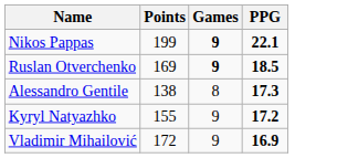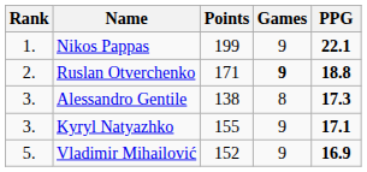 <table class="wikitable" style="text-align: center;">
 <tr>
+<th>Rank</th>
 <th>Name</th>
 <th>Points</th>
 <th>Games</th>
 <th width=40>PPG</th>
 </tr>
 <tr>
+<td>1.</td>
 <td align="left"> <a href='#'>Nikos Pappas</a></td>
 <td>199</td>
-<td><strong>9</strong></td>
+<td>9</td>
 <td><strong>22.1</strong></td>
 </tr>
 <tr>
+<td>2.</td>
 <td align="left"> <a href='#'>Ruslan Otverchenko</a></td>
-<td>169</td>
+<td>171</td>
 <td><strong>9</strong></td>
-<td><strong>18.5</strong></td>
+<td><strong>18.8</strong></td>
 </tr>
 <tr>
+<td>3.</td>
 <td align="left"> <a href='#'>Alessandro Gentile</a></td>
 <td>138</td>
 <td>8</td>
 <td><strong>17.3</strong></td>
 </tr>
 <tr>
+<td>3.</td>
 <td align="left"> <a href='#'>Kyryl Natyazhko</a></td>
 <td>155</td>
 <td>9</td>
-<td><strong>17.2</strong></td>
+<td><strong>17.1</strong></td>
 </tr>
 <tr>
+<td>5.</td>
 <td align="left"> <a href='#'>Vladimir Mihailović</a></td>
-<td>172</td>
+<td>152</td>
 <td>9</td>
 <td><strong>16.9</strong></td>
 </tr>
 </table>
